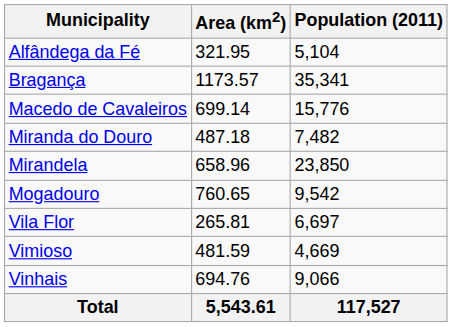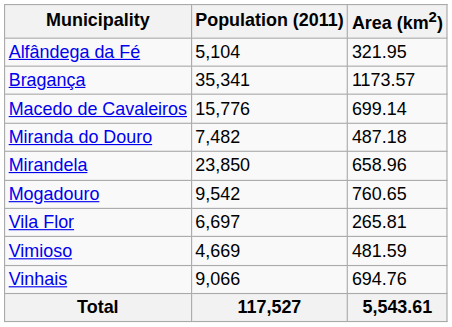 <table class="wikitable sortable">
 <tr>
 <th>Municipality</th>
+<th>Population (2011)</th>
 <th>Area (km<sup>2</sup>)</th>
-<th>Population (2011)</th>
 </tr>
 <tr>
 <td><a href='#'>Alfândega da Fé</a></td>
+<td>5,104</td>
 <td>321.95</td>
-<td>5,104</td>
 </tr>
 <tr>
 <td><a href='#'>Bragança</a></td>
+<td>35,341</td>
 <td>1173.57</td>
-<td>35,341</td>
 </tr>
 <tr>
 <td><a href='#'>Macedo de Cavaleiros </a></td>
+<td>15,776</td>
 <td>699.14</td>
-<td>15,776</td>
 </tr>
 <tr>
 <td><a href='#'>Miranda do Douro</a></td>
+<td>7,482</td>
 <td>487.18</td>
-<td>7,482</td>
 </tr>
 <tr>
 <td><a href='#'>Mirandela</a></td>
+<td>23,850</td>
 <td>658.96</td>
-<td>23,850</td>
 </tr>
 <tr>
 <td><a href='#'>Mogadouro</a></td>
+<td>9,542</td>
 <td>760.65</td>
-<td>9,542</td>
 </tr>
 <tr>
 <td><a href='#'>Vila Flor</a></td>
+<td>6,697</td>
 <td>265.81</td>
-<td>6,697</td>
 </tr>
 <tr>
 <td><a href='#'>Vimioso</a></td>
+<td>4,669</td>
 <td>481.59</td>
-<td>4,669</td>
 </tr>
 <tr>
 <td><a href='#'>Vinhais</a></td>
+<td>9,066</td>
 <td>694.76</td>
-<td>9,066</td>
 </tr>
 <tr>
 <th>Total</th>
+<th>117,527</th>
 <th>5,543.61</th>
-<th>117,527</th>
 </tr>
 </table>
